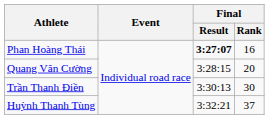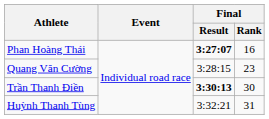 <table class="wikitable" style="font-size:90%;">
 <tr>
 <th rowspan=2>Athlete</th>
 <th rowspan=2>Event</th>
 <th colspan=2>Final</th>
 </tr>
 <tr style="font-size:95%">
 <th>Result</th>
 <th>Rank</th>
 </tr>
 <tr align=center>
 <td align=left><a href='#'>Phan Hoàng Thái</a></td>
 <td rowspan=4 align=left><a href='#'>Individual road race</a></td>
 <td><strong>3:27:07</strong></td>
 <td>16</td>
 </tr>
 <tr align=center>
 <td align=left><a href='#'>Quang Văn Cường</a></td>
 <td>3:28:15</td>
-<td>20</td>
+<td>23</td>
 </tr>
 <tr align=center>
 <td align=left><a href='#'>Trần Thanh Điền</a></td>
-<td>3:30:13</td>
+<td><strong>3:30:13</strong></td>
 <td>30</td>
 </tr>
 <tr align=center>
 <td align=left><a href='#'>Huỳnh Thanh Tùng</a></td>
 <td>3:32:21</td>
-<td>37</td>
+<td>31</td>
 </tr>
 </table>
